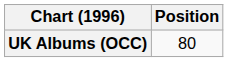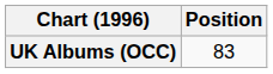 <table class="wikitable plainrowheaders" style="text-align:center">
 <tr>
 <th scope="col">Chart (1996)</th>
 <th scope="col">Position</th>
 </tr>
 <tr>
 <th scope="row">UK Albums (OCC)</th>
-<td>80</td>
+<td>83</td>
 </tr>
 </table>
